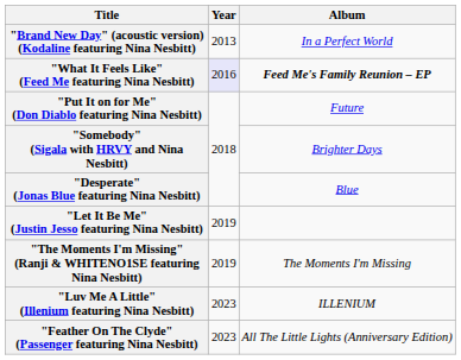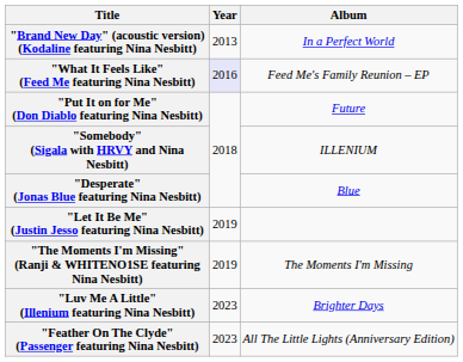 <table class="wikitable plainrowheaders" style="text-align:center;">
 <tr>
 <th scope="col" style="width:16em;">Title</th>
 <th scope="col" style="width:1em;">Year</th>
 <th scope="col">Album</th>
 </tr>
 <tr>
 <th scope="row">"<a href='#'>Brand New Day</a>" (acoustic version)<br><span> (<a href='#'>Kodaline</a> featuring Nina Nesbitt)</span></th>
 <td>2013</td>
 <td><em><a href='#'>In a Perfect World</a></em></td>
 </tr>
 <tr>
 <th scope="row">"What It Feels Like"<br><span> (<a href='#'>Feed Me</a> featuring Nina Nesbitt)</span></th>
 <td style="background: lavender;">2016</td>
-<td><strong><em>Feed Me's Family Reunion – EP</em></strong></td>
+<td><em>Feed Me's Family Reunion – EP</em></td>
 </tr>
 <tr>
 <th scope="row">"Put It on for Me"<br><span> (<a href='#'>Don Diablo</a> featuring Nina Nesbitt)</span></th>
 <td rowspan="3">2018</td>
 <td><em><a href='#'>Future</a></em></td>
 </tr>
 <tr>
 <th scope="row">"Somebody"<br><span>(<a href='#'>Sigala</a> with <a href='#'>HRVY</a> and Nina Nesbitt)</span></th>
-<td><em><a href='#'>Brighter Days</a></em></td>
+<td><em>ILLENIUM</em></td>
 </tr>
 <tr>
 <th Scope="row">"Desperate"<br><span>(<a href='#'>Jonas Blue</a> featuring Nina Nesbitt)</span></th>
 <td><em><a href='#'>Blue</a></em></td>
 </tr>
 <tr>
 <th Scope="row">"Let It Be Me"<br><span>(<a href='#'>Justin Jesso</a> featuring Nina Nesbitt)</span></th>
 <td>2019</td>
 <td></td>
 </tr>
 <tr>
 <th scope="row">"The Moments I'm Missing"<br><span> (Ranji & WHITENO1SE featuring Nina Nesbitt)</span></th>
 <td>2019</td>
 <td><em>The Moments I'm Missing</em></td>
 </tr>
 <tr>
 <th scope="row">"Luv Me A Little"<br><span> (<a href='#'>Illenium</a> featuring Nina Nesbitt)</span></th>
 <td>2023</td>
-<td><em>ILLENIUM</em></td>
+<td><em><a href='#'>Brighter Days</a></em></td>
 </tr>
 <tr>
 <th Scope="row">"Feather On The Clyde"<br><span>(<a href='#'>Passenger</a> featuring Nina Nesbitt)</span></th>
 <td>2023</td>
 <td><em>All The Little Lights (Anniversary Edition)</em></td>
 </tr>
 </table>
